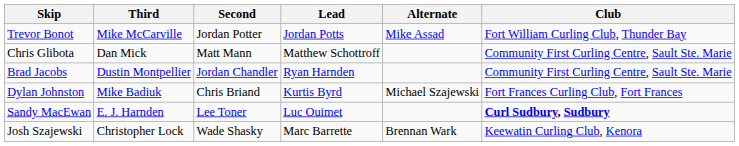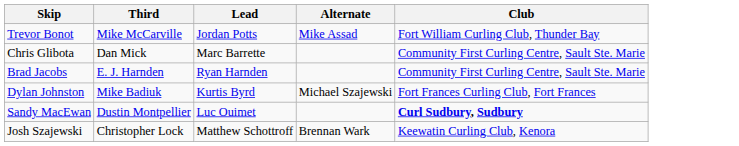 <table class="wikitable">
 <tr>
 <th scope="col">Skip</th>
 <th scope="col">Third</th>
-<th scope="col">Second</th>
 <th scope="col">Lead</th>
 <th scope="col">Alternate</th>
 <th scope="col">Club</th>
 </tr>
 <tr>
 <td><a href='#'>Trevor Bonot</a></td>
 <td><a href='#'>Mike McCarville</a></td>
-<td>Jordan Potter</td>
 <td><a href='#'>Jordan Potts</a></td>
 <td><a href='#'>Mike Assad</a></td>
 <td><a href='#'>Fort William Curling Club</a>, <a href='#'>Thunder Bay</a></td>
 </tr>
 <tr>
 <td>Chris Glibota</td>
 <td>Dan Mick</td>
-<td>Matt Mann</td>
-<td>Matthew Schottroff</td>
+<td>Marc Barrette</td>
 <td></td>
 <td><a href='#'>Community First Curling Centre</a>, <a href='#'>Sault Ste. Marie</a></td>
 </tr>
 <tr>
 <td><a href='#'>Brad Jacobs</a></td>
-<td><a href='#'>Dustin Montpellier</a></td>
-<td><a href='#'>Jordan Chandler</a></td>
+<td><a href='#'>E. J. Harnden</a></td>
 <td><a href='#'>Ryan Harnden</a></td>
 <td></td>
 <td><a href='#'>Community First Curling Centre</a>, <a href='#'>Sault Ste. Marie</a></td>
 </tr>
 <tr>
 <td><a href='#'>Dylan Johnston</a></td>
 <td><a href='#'>Mike Badiuk</a></td>
-<td>Chris Briand</td>
 <td><a href='#'>Kurtis Byrd</a></td>
 <td>Michael Szajewski</td>
 <td><a href='#'>Fort Frances Curling Club</a>, <a href='#'>Fort Frances</a></td>
 </tr>
 <tr>
 <td><a href='#'>Sandy MacEwan</a></td>
-<td><a href='#'>E. J. Harnden</a></td>
-<td><a href='#'>Lee Toner</a></td>
+<td><a href='#'>Dustin Montpellier</a></td>
 <td><a href='#'>Luc Ouimet</a></td>
 <td></td>
 <td><strong><a href='#'>Curl Sudbury</a>, <a href='#'>Sudbury</a></strong></td>
 </tr>
 <tr>
 <td>Josh Szajewski</td>
 <td>Christopher Lock</td>
-<td>Wade Shasky</td>
-<td>Marc Barrette</td>
+<td>Matthew Schottroff</td>
 <td>Brennan Wark</td>
 <td><a href='#'>Keewatin Curling Club</a>, <a href='#'>Kenora</a></td>
 </tr>
 </table>
